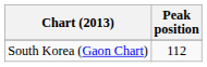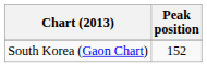 <table class="wikitable sortable">
 <tr>
 <th>Chart (2013)</th>
 <th>Peak<br>position</th>
 </tr>
 <tr>
 </tr>
 <tr>
 <td>South Korea (<a href='#'>Gaon Chart</a>)</td>
-<td style="text-align:center;">112</td>
+<td style="text-align:center;">152</td>
 </tr>
 </table>
